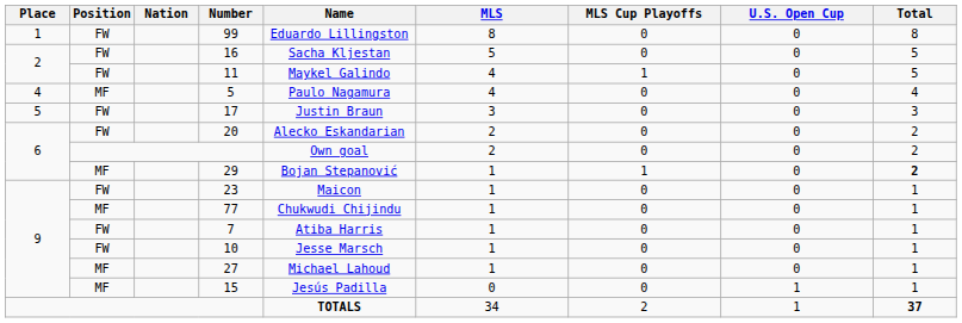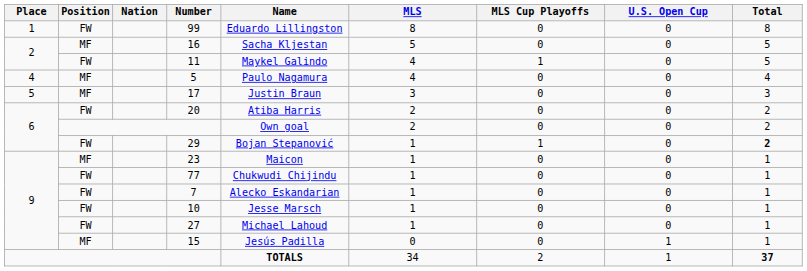 <table class="wikitable" style="font-size: 95%; text-align: center;">
 <tr>
 <th width=60>Place</th>
 <th width=60>Position</th>
 <th width=60>Nation</th>
 <th width=60>Number</th>
 <th width=150>Name</th>
 <th width=150><a href='#'>MLS</a></th>
 <th width=150>MLS Cup Playoffs</th>
 <th width=150><a href='#'>U.S. Open Cup</a></th>
 <th width=80><strong>Total</strong></th>
 </tr>
 <tr>
 <td>1</td>
 <td>FW</td>
 <td></td>
 <td>99</td>
 <td><a href='#'>Eduardo Lillingston</a></td>
 <td>8</td>
 <td>0</td>
 <td>0</td>
 <td>8</td>
 </tr>
 <tr>
 <td rowspan="2">2</td>
-<td>FW</td>
+<td>MF</td>
 <td></td>
 <td>16</td>
 <td><a href='#'>Sacha Kljestan</a></td>
 <td>5</td>
 <td>0</td>
 <td>0</td>
 <td>5</td>
 </tr>
 <tr>
 <td>FW</td>
 <td></td>
 <td>11</td>
 <td><a href='#'>Maykel Galindo</a></td>
 <td>4</td>
 <td>1</td>
 <td>0</td>
 <td>5</td>
 </tr>
 <tr>
 <td>4</td>
 <td>MF</td>
 <td></td>
 <td>5</td>
 <td><a href='#'>Paulo Nagamura</a></td>
 <td>4</td>
 <td>0</td>
 <td>0</td>
 <td>4</td>
 </tr>
 <tr>
 <td>5</td>
-<td>FW</td>
+<td>MF</td>
 <td></td>
 <td>17</td>
 <td><a href='#'>Justin Braun</a></td>
 <td>3</td>
 <td>0</td>
 <td>0</td>
 <td>3</td>
 </tr>
 <tr>
 <td rowspan="3">6</td>
 <td>FW</td>
 <td></td>
 <td>20</td>
-<td><a href='#'>Alecko Eskandarian</a></td>
+<td><a href='#'>Atiba Harris</a></td>
 <td>2</td>
 <td>0</td>
 <td>0</td>
 <td>2</td>
 </tr>
 <tr>
 <td colspan="3"></td>
 <td><a href='#'>Own goal</a></td>
 <td>2</td>
 <td>0</td>
 <td>0</td>
 <td>2</td>
 </tr>
 <tr>
-<td>MF</td>
+<td>FW</td>
 <td></td>
 <td>29</td>
 <td><a href='#'>Bojan Stepanović</a></td>
 <td>1</td>
 <td>1</td>
 <td>0</td>
 <td><strong>2</strong></td>
 </tr>
 <tr>
 <td rowspan="6">9</td>
-<td>FW</td>
+<td>MF</td>
 <td></td>
 <td>23</td>
 <td><a href='#'>Maicon</a></td>
 <td>1</td>
 <td>0</td>
 <td>0</td>
 <td>1</td>
 </tr>
 <tr>
-<td>MF</td>
+<td>FW</td>
 <td></td>
 <td>77</td>
 <td><a href='#'>Chukwudi Chijindu</a></td>
 <td>1</td>
 <td>0</td>
 <td>0</td>
 <td>1</td>
 </tr>
 <tr>
 <td>FW</td>
 <td></td>
 <td>7</td>
-<td><a href='#'>Atiba Harris</a></td>
+<td><a href='#'>Alecko Eskandarian</a></td>
 <td>1</td>
 <td>0</td>
 <td>0</td>
 <td>1</td>
 </tr>
 <tr>
 <td>FW</td>
 <td></td>
 <td>10</td>
 <td><a href='#'>Jesse Marsch</a></td>
 <td>1</td>
 <td>0</td>
 <td>0</td>
 <td>1</td>
 </tr>
 <tr>
-<td>MF</td>
+<td>FW</td>
 <td></td>
 <td>27</td>
 <td><a href='#'>Michael Lahoud</a></td>
 <td>1</td>
 <td>0</td>
 <td>0</td>
 <td>1</td>
 </tr>
 <tr>
 <td>MF</td>
 <td></td>
 <td>15</td>
 <td><a href='#'>Jesús Padilla</a></td>
 <td>0</td>
 <td>0</td>
 <td>1</td>
 <td>1</td>
 </tr>
 <tr>
 <td colspan="4"></td>
 <td><strong>TOTALS</strong></td>
 <td>34</td>
 <td>2</td>
 <td>1</td>
 <td><strong>37</strong></td>
 </tr>
 </table>
